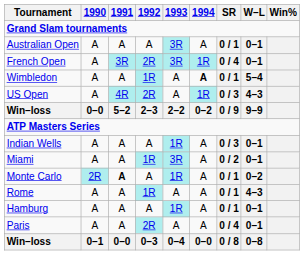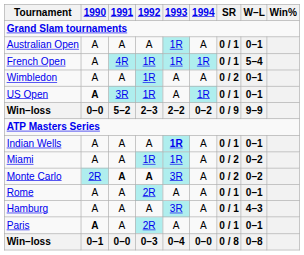 <table class=wikitable style=text-align:center;font-size:97%>
 <tr>
 <th>Tournament</th>
 <th><a href='#'>1990</a></th>
 <th><a href='#'>1991</a></th>
 <th><a href='#'>1992</a></th>
 <th><a href='#'>1993</a></th>
 <th><a href='#'>1994</a></th>
 <th>SR</th>
 <th>W–L</th>
 <th>Win%</th>
 </tr>
 <tr>
 <td colspan=23 align=left><strong><a href='#'>Grand Slam tournaments</a></strong></td>
 </tr>
 <tr>
 <td align=left><a href='#'>Australian Open</a></td>
 <td>A</td>
 <td>A</td>
 <td>A</td>
-<td bgcolor=afeeee><a href='#'>3R</a></td>
+<td bgcolor=afeeee><a href='#'>1R</a></td>
 <td>A</td>
 <th>0 / 1</th>
 <th>0–1</th>
 <th></th>
 </tr>
 <tr>
 <td align=left><a href='#'>French Open</a></td>
 <td>A</td>
-<td bgcolor=afeeee><a href='#'>3R</a></td>
-<td bgcolor=afeeee><a href='#'>2R</a></td>
-<td bgcolor=afeeee><a href='#'>3R</a></td>
+<td bgcolor=afeeee><a href='#'>4R</a></td>
 <td bgcolor=afeeee><a href='#'>1R</a></td>
-<th>0 / 4</th>
-<th>0–1</th>
+<td bgcolor=afeeee><a href='#'>1R</a></td>
+<td bgcolor=afeeee><a href='#'>1R</a></td>
+<th>0 / 1</th>
+<th>5–4</th>
 <th></th>
 </tr>
 <tr>
 <td align=left><a href='#'>Wimbledon</a></td>
 <td>A</td>
 <td>A</td>
 <td bgcolor=afeeee><a href='#'>1R</a></td>
 <td>A</td>
-<td><strong>A</strong></td>
-<th>0 / 1</th>
-<th>5–4</th>
+<td>A</td>
+<th>0 / 2</th>
+<th>0–1</th>
 <th></th>
 </tr>
 <tr>
 <td align=left><a href='#'>US Open</a></td>
-<td>A</td>
-<td bgcolor=afeeee><a href='#'>4R</a></td>
-<td bgcolor=afeeee><a href='#'>2R</a></td>
+<td><strong>A</strong></td>
+<td bgcolor=afeeee><a href='#'>3R</a></td>
+<td bgcolor=afeeee><a href='#'>1R</a></td>
 <td>A</td>
 <td bgcolor=afeeee><a href='#'>1R</a></td>
-<th>0 / 3</th>
-<th>4–3</th>
+<th>0 / 1</th>
+<th>0–1</th>
 <th></th>
 </tr>
 <tr>
 <th style=text-align:left>Win–loss</th>
 <th>0–0</th>
 <th>5–2</th>
 <th>2–3</th>
 <th>2–2</th>
 <th>0–2</th>
 <th>0 / 9</th>
 <th>9–9</th>
 <th></th>
 </tr>
 <tr>
 <td colspan=23 align=left><strong><a href='#'>ATP Masters Series</a></strong></td>
 </tr>
 <tr>
 <td align=left><a href='#'>Indian Wells</a></td>
 <td>A</td>
 <td>A</td>
 <td>A</td>
-<td bgcolor=afeeee><a href='#'>1R</a></td>
+<td bgcolor=afeeee><strong><a href='#'>1R</a></strong></td>
 <td>A</td>
-<th>0 / 3</th>
+<th>0 / 1</th>
 <th>0–1</th>
 <th></th>
 </tr>
 <tr>
 <td align=left><a href='#'>Miami</a></td>
 <td>A</td>
 <td>A</td>
 <td bgcolor=afeeee><a href='#'>1R</a></td>
-<td bgcolor=afeeee><a href='#'>3R</a></td>
+<td bgcolor=afeeee><a href='#'>1R</a></td>
 <td>A</td>
 <th>0 / 2</th>
-<th>0–1</th>
+<th>0–2</th>
 <th></th>
 </tr>
 <tr>
 <td align=left><a href='#'>Monte Carlo</a></td>
 <td bgcolor=afeeee><a href='#'>2R</a></td>
 <td><strong>A</strong></td>
+<td><strong>A</strong></td>
+<td bgcolor=afeeee><a href='#'>3R</a></td>
 <td>A</td>
-<td bgcolor=afeeee><a href='#'>1R</a></td>
-<td>A</td>
-<th>0 / 1</th>
+<th>0 / 2</th>
 <th>0–2</th>
 <th></th>
 </tr>
 <tr>
 <td align=left><a href='#'>Rome</a></td>
 <td>A</td>
 <td>A</td>
-<td bgcolor=afeeee><a href='#'>1R</a></td>
+<td bgcolor=afeeee><a href='#'>2R</a></td>
 <td>A</td>
 <td>A</td>
 <th>0 / 1</th>
-<th>4–3</th>
+<th>0–1</th>
 <th></th>
 </tr>
 <tr>
 <td align=left><a href='#'>Hamburg</a></td>
 <td>A</td>
 <td>A</td>
 <td>A</td>
-<td bgcolor=afeeee><a href='#'>1R</a></td>
+<td bgcolor=afeeee><a href='#'>3R</a></td>
 <td>A</td>
 <th>0 / 1</th>
-<th>0–1</th>
+<th>4–3</th>
 <th></th>
 </tr>
 <tr>
 <td align=left><a href='#'>Paris</a></td>
-<td>A</td>
+<td><strong>A</strong></td>
 <td>A</td>
 <td bgcolor=afeeee><a href='#'>2R</a></td>
 <td>A</td>
 <td>A</td>
-<th>0 / 4</th>
+<th>0 / 1</th>
 <th>0–1</th>
 <th></th>
 </tr>
 <tr>
 <th style=text-align:left>Win–loss</th>
 <th>0–1</th>
 <th>0–0</th>
 <th>0–3</th>
 <th>0–4</th>
 <th>0–0</th>
 <th>0 / 8</th>
 <th>0–8</th>
 <th></th>
 </tr>
 </table>
